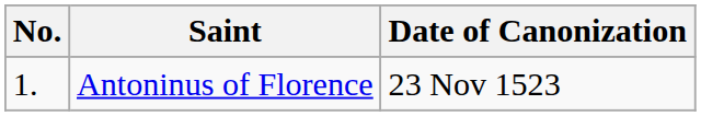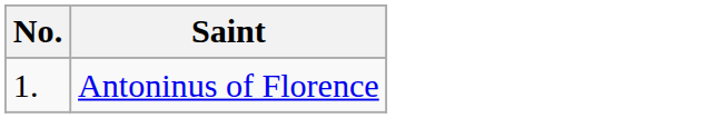 <table class="wikitable">
 <tr>
 <th>No.</th>
 <th>Saint</th>
-<th>Date of Canonization</th>
 </tr>
 <tr>
 <td>1.</td>
 <td><a href='#'>Antoninus of Florence</a></td>
-<td>23 Nov 1523</td>
 </tr>
 </table>
